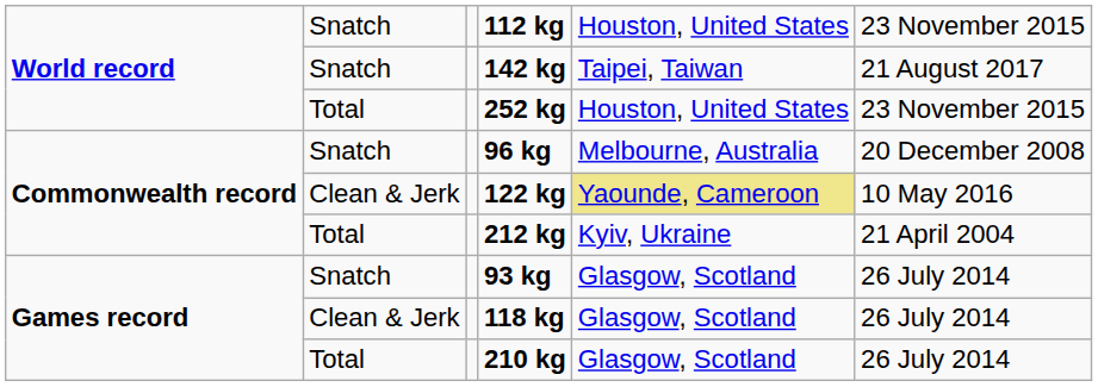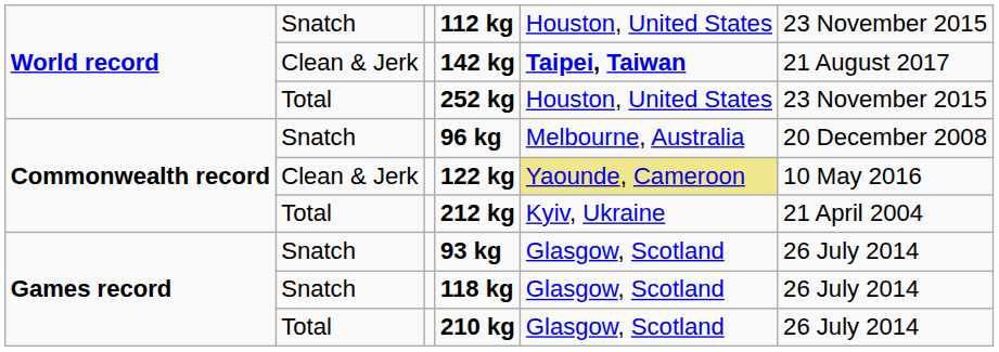 <table class="wikitable">
 <tr>
 <td rowspan=3><strong><a href='#'>World record</a></strong></td>
 <td>Snatch</td>
 <td></td>
 <td><strong>112 kg</strong></td>
 <td><a href='#'>Houston</a>, <a href='#'>United States</a></td>
 <td>23 November 2015</td>
 </tr>
 <tr>
-<td>Snatch</td>
+<td>Clean & Jerk</td>
 <td></td>
 <td><strong>142 kg</strong></td>
-<td><a href='#'>Taipei</a>, <a href='#'>Taiwan</a></td>
+<td><strong><a href='#'>Taipei</a>, <a href='#'>Taiwan</a></strong></td>
 <td>21 August 2017</td>
 </tr>
 <tr>
 <td>Total</td>
 <td></td>
 <td><strong>252 kg</strong></td>
 <td><a href='#'>Houston</a>, <a href='#'>United States</a></td>
 <td>23 November 2015</td>
 </tr>
 <tr>
 <td rowspan=3><strong>Commonwealth record</strong></td>
 <td>Snatch</td>
 <td></td>
 <td><strong>96 kg</strong></td>
 <td><a href='#'>Melbourne</a>, <a href='#'>Australia</a></td>
 <td>20 December 2008</td>
 </tr>
 <tr>
 <td>Clean & Jerk</td>
 <td></td>
 <td><strong>122 kg</strong></td>
 <td style="background: khaki;"><a href='#'>Yaounde</a>, <a href='#'>Cameroon</a></td>
 <td>10 May 2016</td>
 </tr>
 <tr>
 <td>Total</td>
 <td></td>
 <td><strong>212 kg</strong></td>
 <td><a href='#'>Kyiv</a>, <a href='#'>Ukraine</a></td>
 <td>21 April 2004</td>
 </tr>
 <tr>
 <td rowspan=3><strong>Games record</strong></td>
 <td>Snatch</td>
 <td></td>
 <td><strong>93 kg</strong></td>
 <td><a href='#'>Glasgow</a>, <a href='#'>Scotland</a></td>
 <td>26 July 2014</td>
 </tr>
 <tr>
-<td>Clean & Jerk</td>
+<td>Snatch</td>
 <td></td>
 <td><strong>118 kg</strong></td>
 <td><a href='#'>Glasgow</a>, <a href='#'>Scotland</a></td>
 <td>26 July 2014</td>
 </tr>
 <tr>
 <td>Total</td>
 <td></td>
 <td><strong>210 kg</strong></td>
 <td><a href='#'>Glasgow</a>, <a href='#'>Scotland</a></td>
 <td>26 July 2014</td>
 </tr>
 </table>
